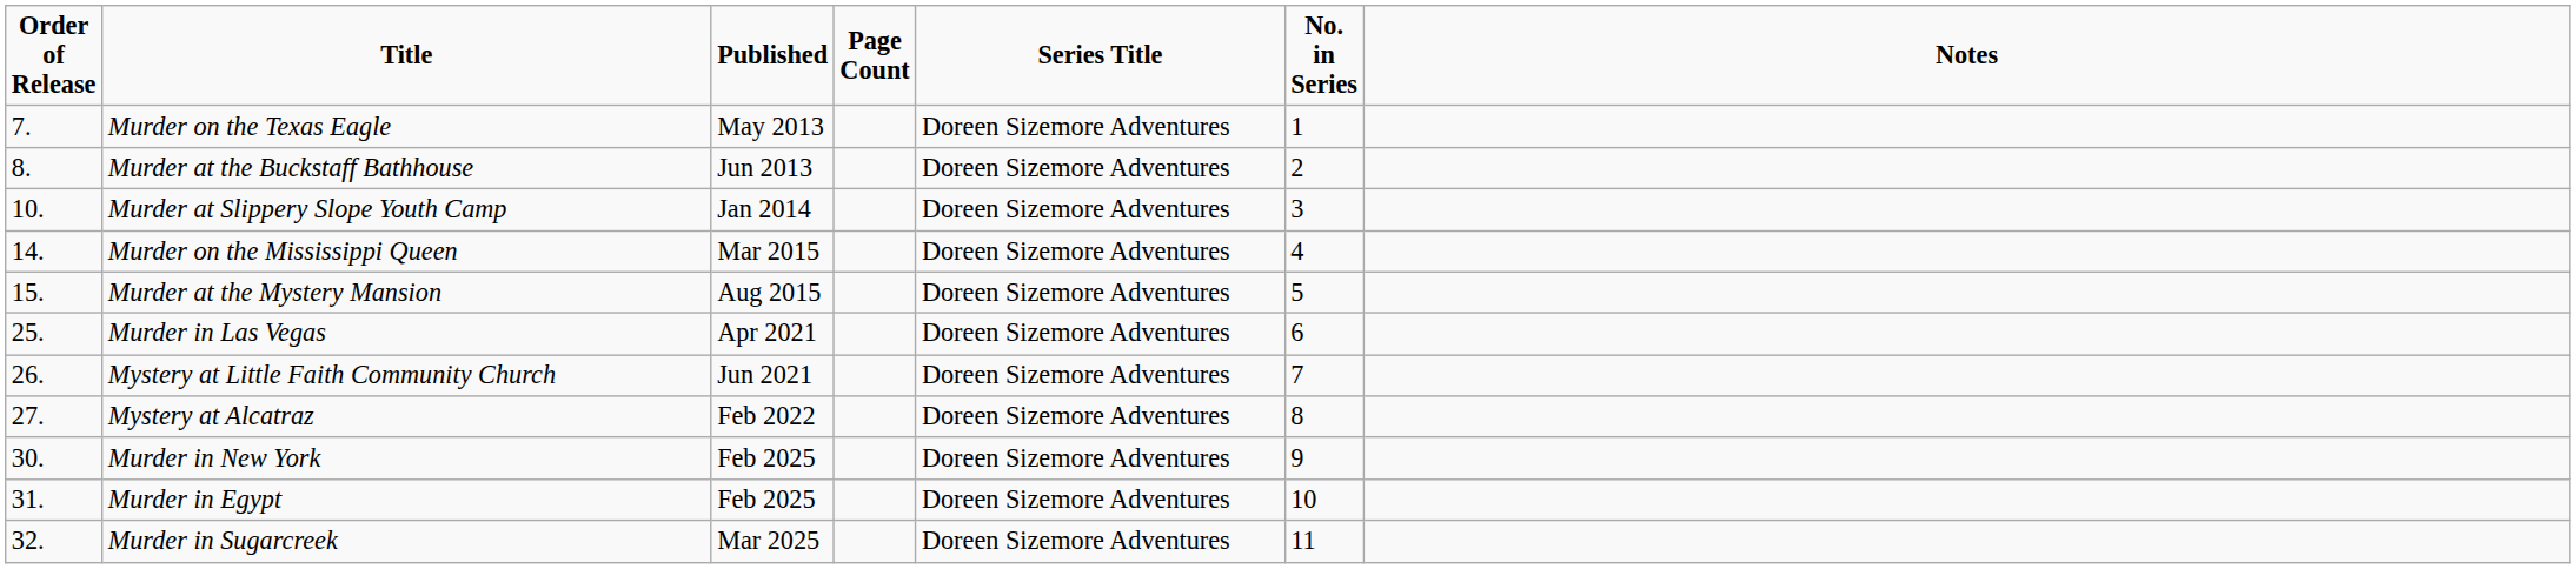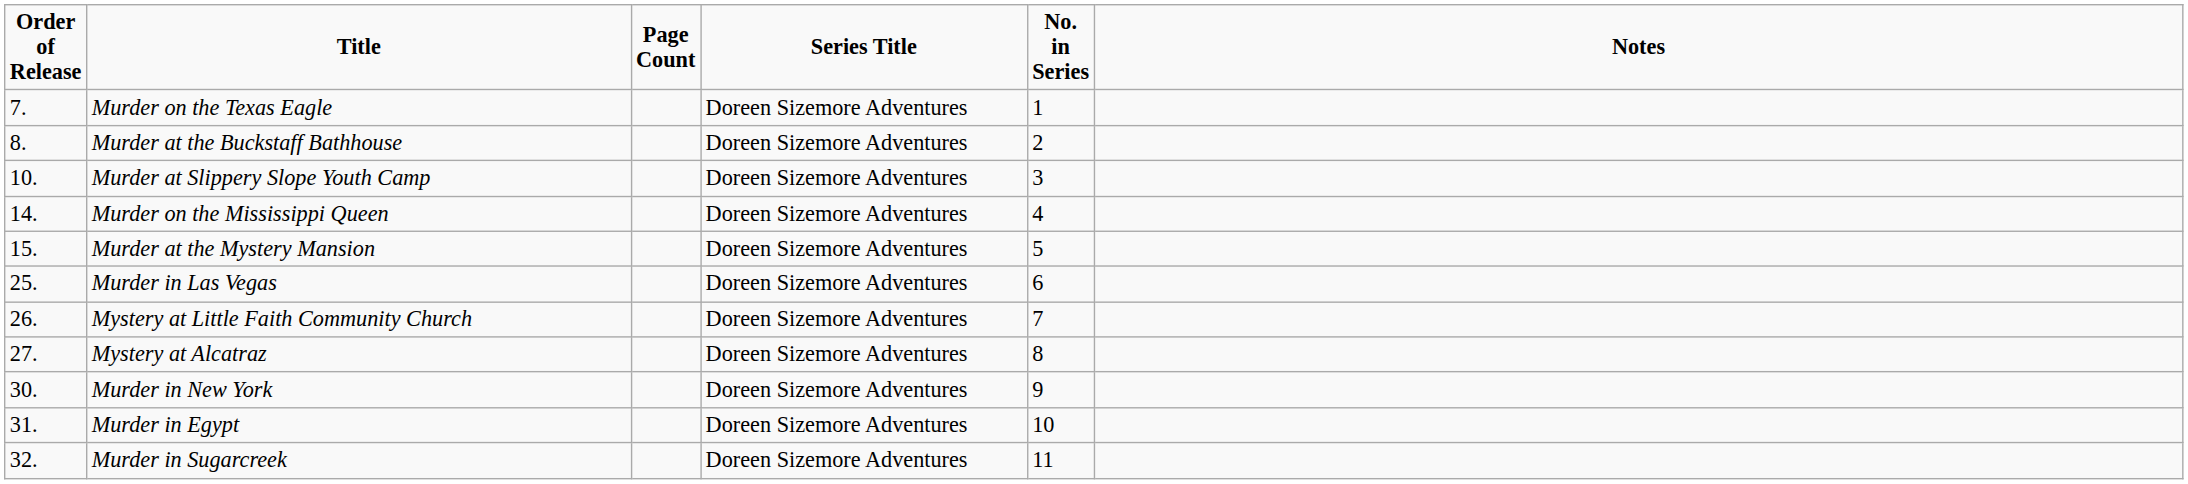 <table class="wikitable">
 <tr valign="middle" align="center">
 <td style="width:2.5%;"><strong>Order of Release</strong></td>
 <td style="width:25%; "><strong>Title</strong></td>
-<td style="width:2.5%;"><strong>Published</strong></td>
 <td style="width:2.5%; "><strong>Page Count</strong></td>
 <td style="width:15%; "><strong>Series Title</strong></td>
 <td style="width:2.5%; "><strong>No. in Series</strong></td>
 <td style="width:50%;"><strong>Notes</strong></td>
 </tr>
 <tr>
 <td>7.</td>
 <td><em>Murder on the Texas Eagle</em></td>
-<td>May 2013</td>
 <td></td>
 <td>Doreen Sizemore Adventures</td>
 <td>1</td>
 <td></td>
 </tr>
 <tr>
 <td>8.</td>
 <td><em>Murder at the Buckstaff Bathhouse</em></td>
-<td>Jun 2013</td>
 <td></td>
 <td>Doreen Sizemore Adventures</td>
 <td>2</td>
 <td></td>
 </tr>
 <tr>
 <td>10.</td>
 <td><em>Murder at Slippery Slope Youth Camp</em></td>
-<td>Jan 2014</td>
 <td></td>
 <td>Doreen Sizemore Adventures</td>
 <td>3</td>
 <td></td>
 </tr>
 <tr>
 <td>14.</td>
 <td><em>Murder on the Mississippi Queen</em></td>
-<td>Mar 2015</td>
 <td></td>
 <td>Doreen Sizemore Adventures</td>
 <td>4</td>
 <td></td>
 </tr>
 <tr>
 <td>15.</td>
 <td><em>Murder at the Mystery Mansion</em></td>
-<td>Aug 2015</td>
 <td></td>
 <td>Doreen Sizemore Adventures</td>
 <td>5</td>
 <td></td>
 </tr>
 <tr>
 <td>25.</td>
 <td><em>Murder in Las Vegas</em></td>
-<td>Apr 2021</td>
 <td></td>
 <td>Doreen Sizemore Adventures</td>
 <td>6</td>
 <td></td>
 </tr>
 <tr>
 <td>26.</td>
 <td><em>Mystery at Little Faith Community Church</em></td>
-<td>Jun 2021</td>
 <td></td>
 <td>Doreen Sizemore Adventures</td>
 <td>7</td>
 <td></td>
 </tr>
 <tr>
 <td>27.</td>
 <td><em>Mystery at Alcatraz</em></td>
-<td>Feb 2022</td>
 <td></td>
 <td>Doreen Sizemore Adventures</td>
 <td>8</td>
 <td></td>
 </tr>
 <tr>
 <td>30.</td>
 <td><em>Murder in New York</em></td>
-<td>Feb 2025</td>
 <td></td>
 <td>Doreen Sizemore Adventures</td>
 <td>9</td>
 <td></td>
 </tr>
 <tr>
 <td>31.</td>
 <td><em>Murder in Egypt</em></td>
-<td>Feb 2025</td>
 <td></td>
 <td>Doreen Sizemore Adventures</td>
 <td>10</td>
 <td></td>
 </tr>
 <tr>
 <td>32.</td>
 <td><em>Murder in Sugarcreek</em></td>
-<td>Mar 2025</td>
 <td></td>
 <td>Doreen Sizemore Adventures</td>
 <td>11</td>
 <td></td>
 </tr>
 </table>
